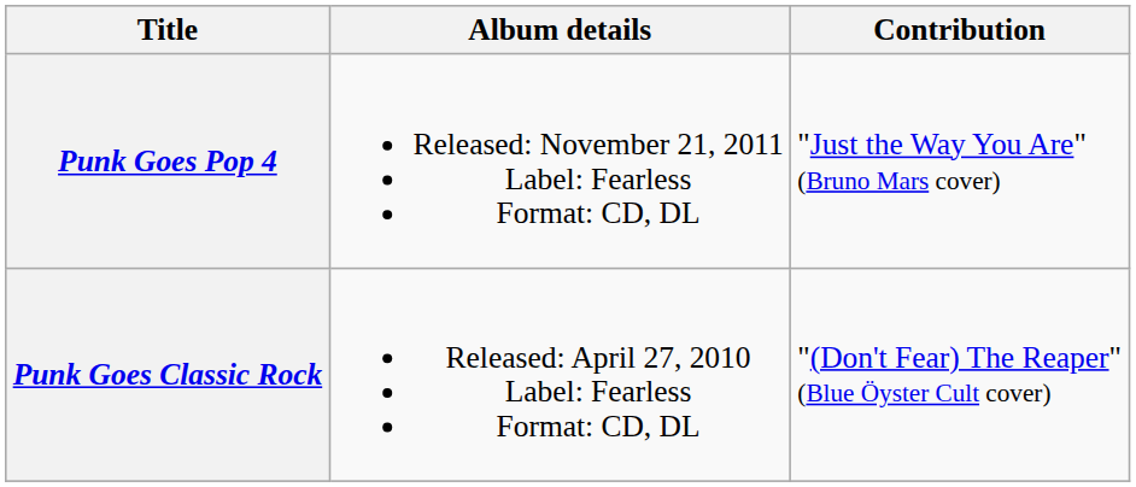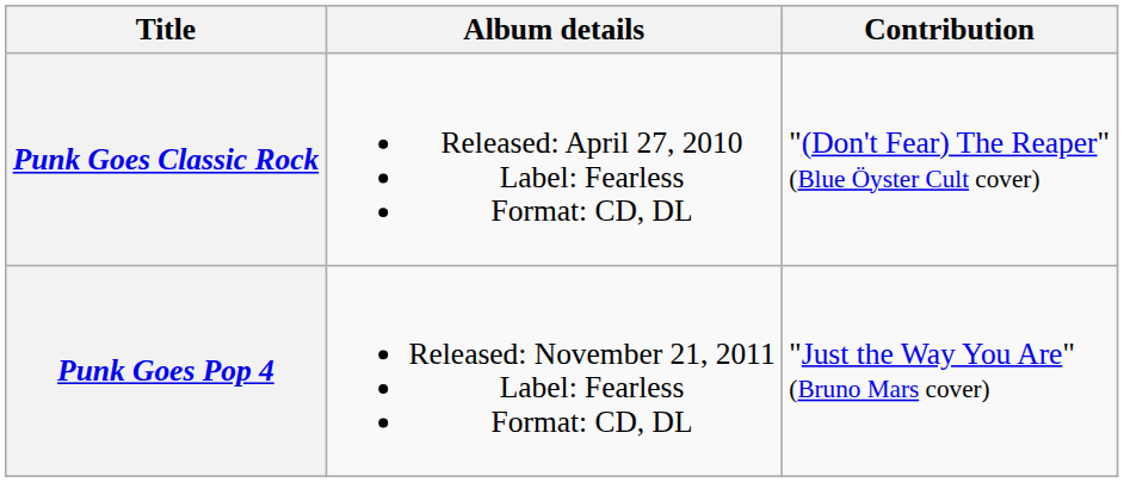 <table class="wikitable plainrowheaders" style="text-align:center;">
 <tr>
 <th scope="col">Title</th>
 <th scope="col">Album details</th>
 <th scope="col">Contribution</th>
 </tr>
 <tr>
+<th scope="row"><em><a href='#'>Punk Goes Classic Rock</a></em></th>
+<td><br><ul><li>Released: April 27, 2010</li><li>Label: Fearless</li><li>Format: CD, DL</li></ul></td>
+<td style="text-align:left">"<a href='#'>(Don't Fear) The Reaper</a>"<br><small>(<a href='#'>Blue Öyster Cult</a> cover)</small></td>
+</tr>
+<tr>
 <th scope="row"><em><a href='#'>Punk Goes Pop 4</a></em></th>
 <td><br><ul><li>Released: November 21, 2011</li><li>Label: Fearless</li><li>Format: CD, DL</li></ul></td>
 <td style="text-align:left">"<a href='#'>Just the Way You Are</a>"<br><small>(<a href='#'>Bruno Mars</a> cover)</small></td>
 </tr>
-<tr>
-<th scope="row"><em><a href='#'>Punk Goes Classic Rock</a></em></th>
-<td><br><ul><li>Released: April 27, 2010</li><li>Label: Fearless</li><li>Format: CD, DL</li></ul></td>
-<td style="text-align:left">"<a href='#'>(Don't Fear) The Reaper</a>"<br><small>(<a href='#'>Blue Öyster Cult</a> cover)</small></td>
-</tr>
 </table>
